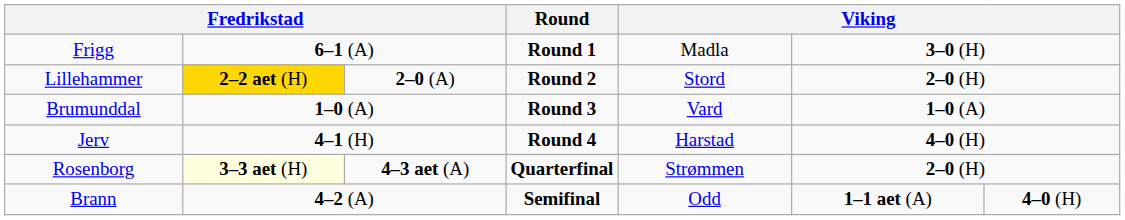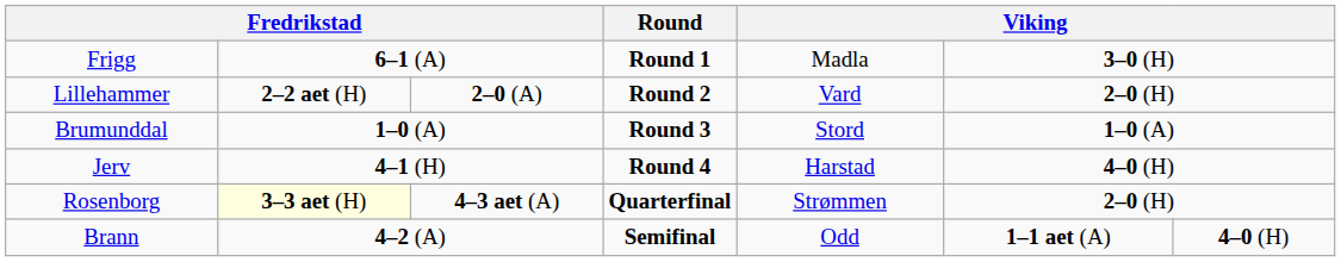 <table border=1 class=wikitable style="text-align:center">
 <tr valign=top>
 <th width=45% colspan=3><a href='#'>Fredrikstad</a></th>
 <th width=10%>Round</th>
 <th width=45% colspan=3><a href='#'>Viking</a></th>
 </tr>
 <tr valign=top>
 <td><a href='#'>Frigg</a></td>
 <td colspan=2><strong>6–1</strong> (A)</td>
 <td><strong>Round 1</strong></td>
 <td>Madla</td>
 <td colspan=2><strong>3–0</strong> (H)</td>
 </tr>
 <tr valign=top>
 <td><a href='#'>Lillehammer</a></td>
-<td style="background: gold;"><strong>2–2 aet</strong> (H)</td>
+<td><strong>2–2 aet</strong> (H)</td>
 <td><strong>2–0</strong> (A)</td>
 <td><strong>Round 2</strong></td>
-<td><a href='#'>Stord</a></td>
+<td><a href='#'>Vard</a></td>
 <td colspan=2><strong>2–0</strong> (H)</td>
 </tr>
 <tr valign=top>
 <td><a href='#'>Brumunddal</a></td>
 <td colspan=2><strong>1–0</strong> (A)</td>
 <td><strong>Round 3</strong></td>
-<td><a href='#'>Vard</a></td>
+<td><a href='#'>Stord</a></td>
 <td colspan=2><strong>1–0</strong> (A)</td>
 </tr>
 <tr valign=top>
 <td><a href='#'>Jerv</a></td>
 <td colspan=2><strong>4–1</strong> (H)</td>
 <td><strong>Round 4</strong></td>
 <td><a href='#'>Harstad</a></td>
 <td colspan=2><strong>4–0</strong> (H)</td>
 </tr>
 <tr valign=top>
 <td><a href='#'>Rosenborg</a></td>
 <td style="background: lightyellow;"><strong>3–3 aet</strong> (H)</td>
 <td><strong>4–3 aet</strong> (A)</td>
 <td><strong>Quarterfinal</strong></td>
 <td><a href='#'>Strømmen</a></td>
 <td colspan=2><strong>2–0</strong> (H)</td>
 </tr>
 <tr valign=top>
 <td><a href='#'>Brann</a></td>
 <td colspan=2><strong>4–2</strong> (A)</td>
 <td><strong>Semifinal</strong></td>
 <td><a href='#'>Odd</a></td>
 <td><strong>1–1 aet</strong> (A)</td>
 <td><strong>4–0</strong> (H)</td>
 </tr>
 </table>
